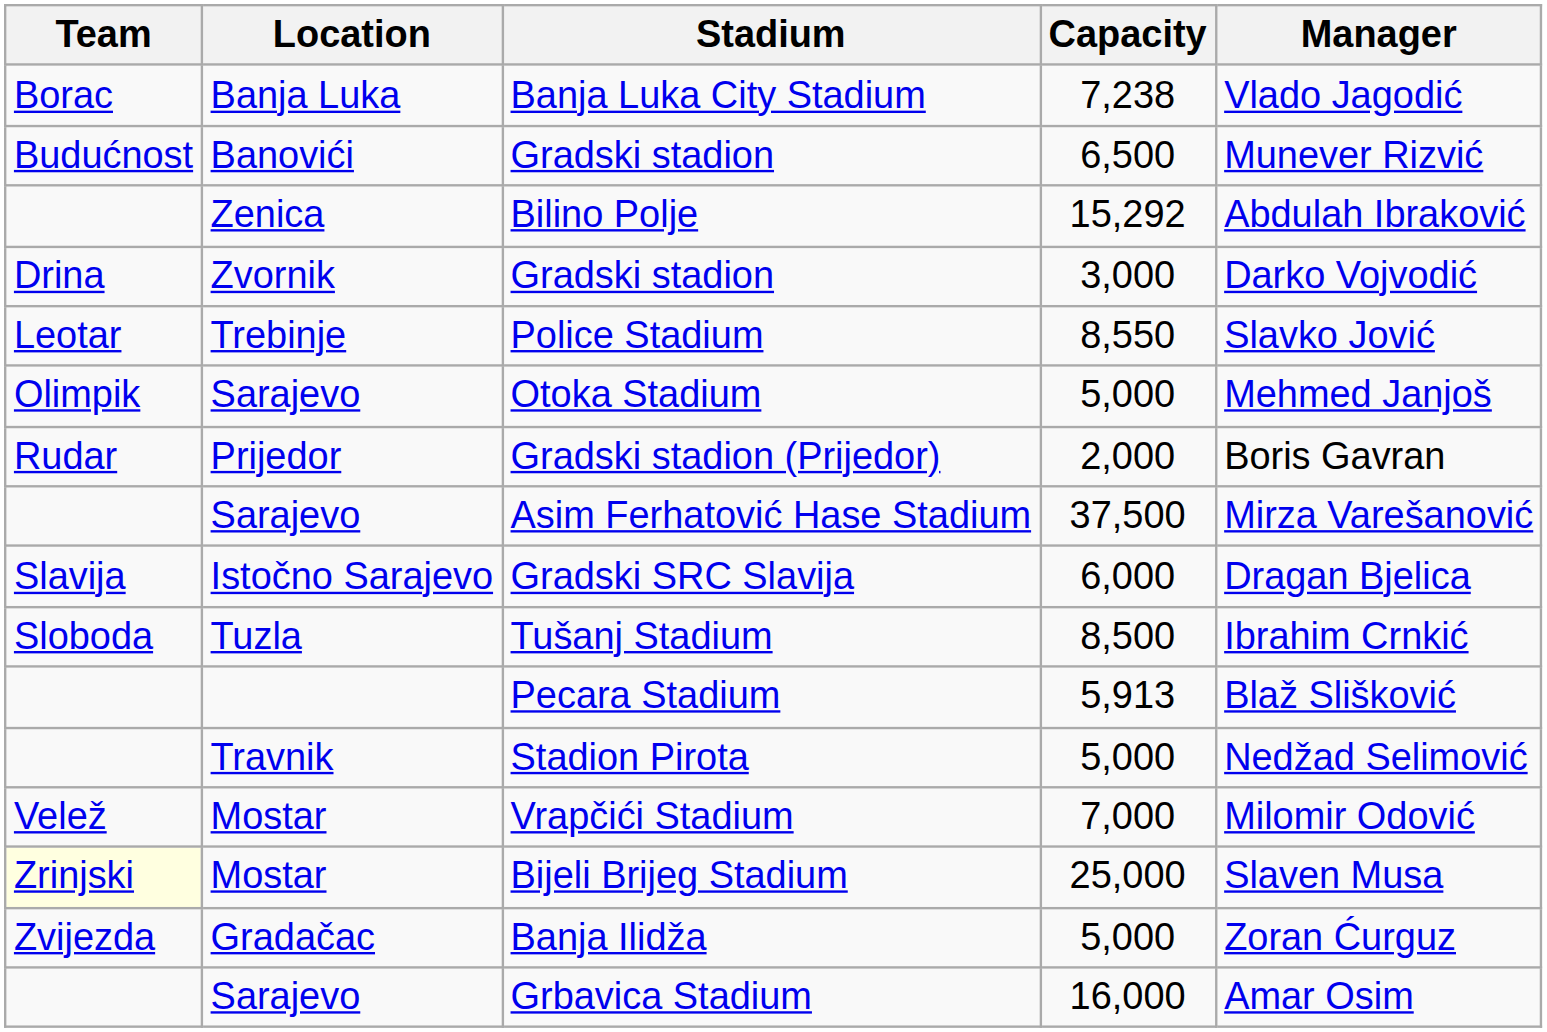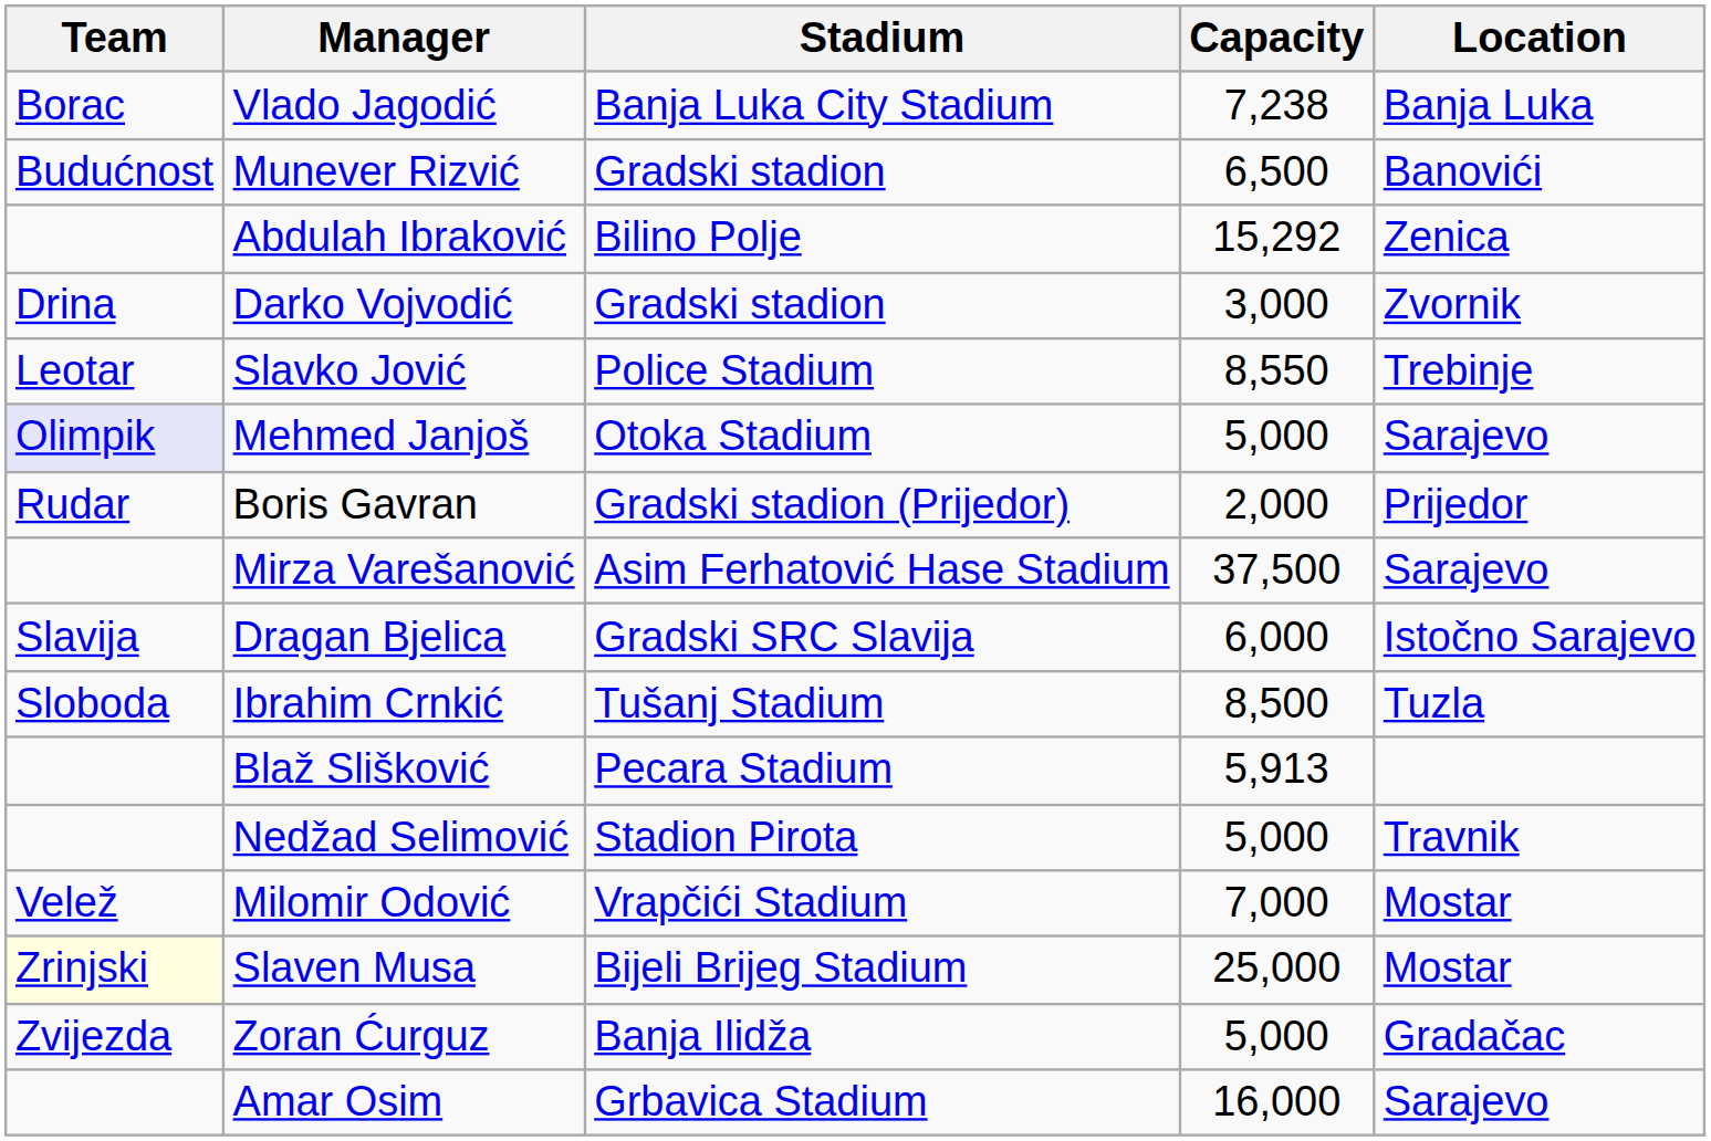 <table class="wikitable sortable">
 <tr>
 <th>Team</th>
-<th>Location</th>
+<th>Manager</th>
 <th>Stadium</th>
 <th>Capacity</th>
-<th>Manager</th>
+<th>Location</th>
 </tr>
 <tr>
 <td><a href='#'>Borac</a></td>
-<td><a href='#'>Banja Luka</a></td>
+<td><a href='#'>Vlado Jagodić</a></td>
 <td><a href='#'>Banja Luka City Stadium</a></td>
 <td align="center">7,238</td>
-<td><a href='#'>Vlado Jagodić</a></td>
+<td><a href='#'>Banja Luka</a></td>
 </tr>
 <tr>
 <td><a href='#'>Budućnost</a></td>
-<td><a href='#'>Banovići</a></td>
+<td><a href='#'>Munever Rizvić</a></td>
 <td><a href='#'>Gradski stadion</a></td>
 <td align="center">6,500</td>
-<td><a href='#'>Munever Rizvić</a></td>
+<td><a href='#'>Banovići</a></td>
 </tr>
 <tr>
 <td></td>
-<td><a href='#'>Zenica</a></td>
+<td><a href='#'>Abdulah Ibraković</a></td>
 <td><a href='#'>Bilino Polje</a></td>
 <td align="center">15,292</td>
-<td><a href='#'>Abdulah Ibraković</a></td>
+<td><a href='#'>Zenica</a></td>
 </tr>
 <tr>
 <td><a href='#'>Drina</a></td>
-<td><a href='#'>Zvornik</a></td>
+<td><a href='#'>Darko Vojvodić</a></td>
 <td><a href='#'>Gradski stadion</a></td>
 <td align="center">3,000</td>
-<td><a href='#'>Darko Vojvodić</a></td>
+<td><a href='#'>Zvornik</a></td>
 </tr>
 <tr>
 <td><a href='#'>Leotar</a></td>
-<td><a href='#'>Trebinje</a></td>
+<td><a href='#'>Slavko Jović</a></td>
 <td><a href='#'>Police Stadium</a></td>
 <td align="center">8,550</td>
-<td><a href='#'>Slavko Jović</a></td>
+<td><a href='#'>Trebinje</a></td>
 </tr>
 <tr>
-<td><a href='#'>Olimpik</a></td>
-<td><a href='#'>Sarajevo</a></td>
+<td style="background: lavender;"><a href='#'>Olimpik</a></td>
+<td><a href='#'>Mehmed Janjoš</a></td>
 <td><a href='#'>Otoka Stadium</a></td>
 <td align="center">5,000</td>
-<td><a href='#'>Mehmed Janjoš</a></td>
+<td><a href='#'>Sarajevo</a></td>
 </tr>
 <tr>
 <td><a href='#'>Rudar</a></td>
-<td><a href='#'>Prijedor</a></td>
+<td>Boris Gavran</td>
 <td><a href='#'>Gradski stadion (Prijedor)</a></td>
 <td align="center">2,000</td>
-<td>Boris Gavran</td>
+<td><a href='#'>Prijedor</a></td>
 </tr>
 <tr>
 <td></td>
-<td><a href='#'>Sarajevo</a></td>
+<td><a href='#'>Mirza Varešanović</a></td>
 <td><a href='#'>Asim Ferhatović Hase Stadium</a></td>
 <td align="center">37,500</td>
-<td><a href='#'>Mirza Varešanović</a></td>
+<td><a href='#'>Sarajevo</a></td>
 </tr>
 <tr>
 <td><a href='#'>Slavija</a></td>
-<td><a href='#'>Istočno Sarajevo</a></td>
+<td><a href='#'>Dragan Bjelica</a></td>
 <td><a href='#'>Gradski SRC Slavija</a></td>
 <td align="center">6,000</td>
-<td><a href='#'>Dragan Bjelica</a></td>
+<td><a href='#'>Istočno Sarajevo</a></td>
 </tr>
 <tr>
 <td><a href='#'>Sloboda</a></td>
-<td><a href='#'>Tuzla</a></td>
+<td><a href='#'>Ibrahim Crnkić</a></td>
 <td><a href='#'>Tušanj Stadium</a></td>
 <td align="center">8,500</td>
-<td><a href='#'>Ibrahim Crnkić</a></td>
+<td><a href='#'>Tuzla</a></td>
 </tr>
 <tr>
 <td></td>
-<td></td>
+<td><a href='#'>Blaž Slišković</a></td>
 <td><a href='#'>Pecara Stadium</a></td>
 <td align="center">5,913</td>
-<td><a href='#'>Blaž Slišković</a></td>
+<td></td>
 </tr>
 <tr>
 <td></td>
-<td><a href='#'>Travnik</a></td>
+<td><a href='#'>Nedžad Selimović</a></td>
 <td><a href='#'>Stadion Pirota</a></td>
 <td align="center">5,000</td>
-<td><a href='#'>Nedžad Selimović</a></td>
+<td><a href='#'>Travnik</a></td>
 </tr>
 <tr>
 <td><a href='#'>Velež</a></td>
-<td><a href='#'>Mostar</a></td>
+<td><a href='#'>Milomir Odović</a></td>
 <td><a href='#'>Vrapčići Stadium</a></td>
 <td align="center">7,000</td>
-<td><a href='#'>Milomir Odović</a></td>
+<td><a href='#'>Mostar</a></td>
 </tr>
 <tr>
 <td style="background: lightyellow;"><a href='#'>Zrinjski</a></td>
-<td><a href='#'>Mostar</a></td>
+<td><a href='#'>Slaven Musa</a></td>
 <td><a href='#'>Bijeli Brijeg Stadium</a></td>
 <td align="center">25,000</td>
-<td><a href='#'>Slaven Musa</a></td>
+<td><a href='#'>Mostar</a></td>
 </tr>
 <tr>
 <td><a href='#'>Zvijezda</a></td>
-<td><a href='#'>Gradačac</a></td>
+<td><a href='#'>Zoran Ćurguz</a></td>
 <td><a href='#'>Banja Ilidža</a></td>
 <td align="center">5,000</td>
-<td><a href='#'>Zoran Ćurguz</a></td>
+<td><a href='#'>Gradačac</a></td>
 </tr>
 <tr>
 <td></td>
-<td><a href='#'>Sarajevo</a></td>
+<td><a href='#'>Amar Osim</a></td>
 <td><a href='#'>Grbavica Stadium</a></td>
 <td align="center">16,000</td>
-<td><a href='#'>Amar Osim</a></td>
+<td><a href='#'>Sarajevo</a></td>
 </tr>
 </table>
